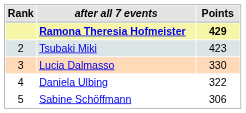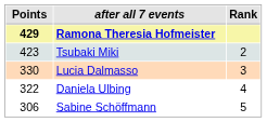 <table cellspacing="1" cellpadding="3" style="border:1px solid #AAAAAA;font-size:86%">
 <tr style="background-color: #E4E4E4;">
+<th style="border-bottom:1px solid #AAAAAA; width: 50px;">Points</th>
+<th style="border-bottom:1px solid #AAAAAA; width: 200px;"><em>after all 7 events</em></th>
 <th style="border-bottom:1px solid #AAAAAA; width: 10px;">Rank</th>
-<th style="border-bottom:1px solid #AAAAAA; width: 200px;"><em>after all 7 events</em></th>
-<th style="border-bottom:1px solid #AAAAAA; width: 50px;">Points</th>
 </tr>
 <tr style="background:#f7f6a8;">
+<td align=center><strong>429</strong></td>
+<td> <strong><a href='#'>Ramona Theresia Hofmeister</a></strong></td>
 <td align=center></td>
-<td> <strong><a href='#'>Ramona Theresia Hofmeister</a></strong></td>
-<td align=center><strong>429</strong></td>
 </tr>
 <tr style="background:#dce5e5;">
+<td align=center>423</td>
+<td> <a href='#'>Tsubaki Miki</a></td>
 <td align=center>2</td>
-<td> <a href='#'>Tsubaki Miki</a></td>
-<td align=center>423</td>
 </tr>
 <tr style="background:#ffdab9;">
+<td align=center>330</td>
+<td> <a href='#'>Lucia Dalmasso</a></td>
 <td align=center>3</td>
-<td> <a href='#'>Lucia Dalmasso</a></td>
-<td align=center>330</td>
 </tr>
 <tr>
+<td align=center>322</td>
+<td> <a href='#'>Daniela Ulbing</a></td>
 <td align=center>4</td>
-<td> <a href='#'>Daniela Ulbing</a></td>
-<td align=center>322</td>
 </tr>
 <tr>
+<td align=center>306</td>
+<td> <a href='#'>Sabine Schöffmann</a></td>
 <td align=center>5</td>
-<td> <a href='#'>Sabine Schöffmann</a></td>
-<td align=center>306</td>
 </tr>
 </table>
